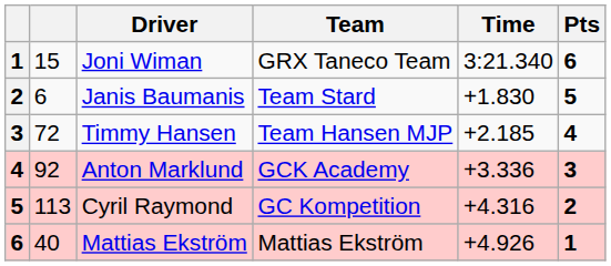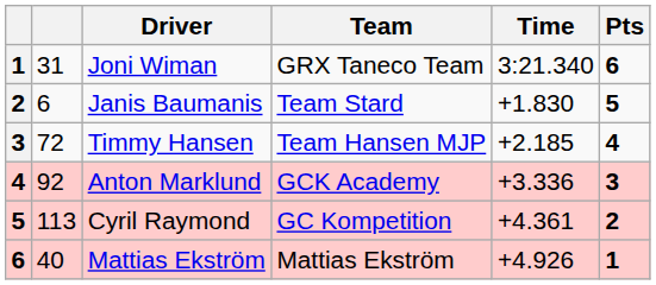 <table class="wikitable" style="font-size:95%">
 <tr>
 <th></th>
 <th></th>
 <th>Driver</th>
 <th>Team</th>
 <th>Time</th>
 <th>Pts</th>
 </tr>
 <tr>
 <th>1</th>
-<td>15</td>
+<td>31</td>
 <td> <a href='#'>Joni Wiman</a></td>
 <td>GRX Taneco Team</td>
 <td>3:21.340</td>
 <td><strong>6</strong></td>
 </tr>
 <tr>
 <th>2</th>
 <td>6</td>
 <td> <a href='#'>Janis Baumanis</a></td>
 <td><a href='#'>Team Stard</a></td>
 <td>+1.830</td>
 <td><strong>5</strong></td>
 </tr>
 <tr>
 <th>3</th>
 <td>72</td>
 <td> <a href='#'>Timmy Hansen</a></td>
 <td><a href='#'>Team Hansen MJP</a></td>
 <td>+2.185</td>
 <td><strong>4</strong></td>
 </tr>
 <tr>
 <th style="background:#ffcccc;">4</th>
 <td style="background:#ffcccc;">92</td>
 <td style="background:#ffcccc;"> <a href='#'>Anton Marklund</a></td>
 <td style="background:#ffcccc;"><a href='#'>GCK Academy</a></td>
 <td style="background:#ffcccc;">+3.336</td>
 <td style="background:#ffcccc;"><strong>3</strong></td>
 </tr>
 <tr>
 <th style="background:#ffcccc;">5</th>
 <td style="background:#ffcccc;">113</td>
 <td style="background:#ffcccc;"> Cyril Raymond</td>
 <td style="background:#ffcccc;"><a href='#'>GC Kompetition</a></td>
-<td style="background:#ffcccc;">+4.316</td>
+<td style="background:#ffcccc;">+4.361</td>
 <td style="background:#ffcccc;"><strong>2</strong></td>
 </tr>
 <tr>
 <th style="background:#ffcccc;">6</th>
 <td style="background:#ffcccc;">40</td>
 <td style="background:#ffcccc;"> <a href='#'>Mattias Ekström</a></td>
 <td style="background:#ffcccc;">Mattias Ekström</td>
 <td style="background:#ffcccc;">+4.926</td>
 <td style="background:#ffcccc;"><strong>1</strong></td>
 </tr>
 </table>
